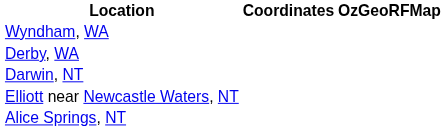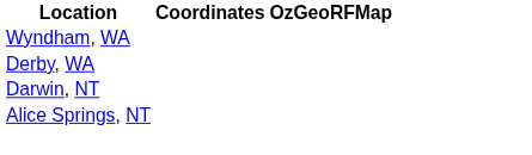 <table>
 <tr>
 <th>Location</th>
 <th>Coordinates</th>
 <th>OzGeoRFMap</th>
 </tr>
 <tr>
 <td><a href='#'>Wyndham</a>, <a href='#'>WA</a></td>
 <td></td>
 <td></td>
 </tr>
 <tr>
 <td><a href='#'>Derby</a>, <a href='#'>WA</a></td>
 <td></td>
 <td></td>
 </tr>
 <tr>
 <td><a href='#'>Darwin</a>, <a href='#'>NT</a></td>
 <td></td>
 <td></td>
 </tr>
 <tr>
-<td><a href='#'>Elliott</a> near <a href='#'>Newcastle Waters</a>, <a href='#'>NT</a></td>
-<td></td>
-<td></td>
-</tr>
-<tr>
 <td><a href='#'>Alice Springs</a>, <a href='#'>NT</a></td>
 <td></td>
 <td></td>
 </tr>
 </table>
